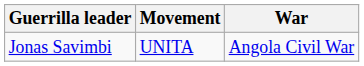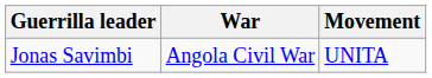 <table class="wikitable">
 <tr>
 <th>Guerrilla leader</th>
+<th>War</th>
 <th>Movement</th>
-<th>War</th>
 </tr>
 <tr>
 <td><a href='#'>Jonas Savimbi</a></td>
+<td><a href='#'>Angola Civil War</a></td>
 <td><a href='#'>UNITA</a></td>
-<td><a href='#'>Angola Civil War</a></td>
 </tr>
 </table>
